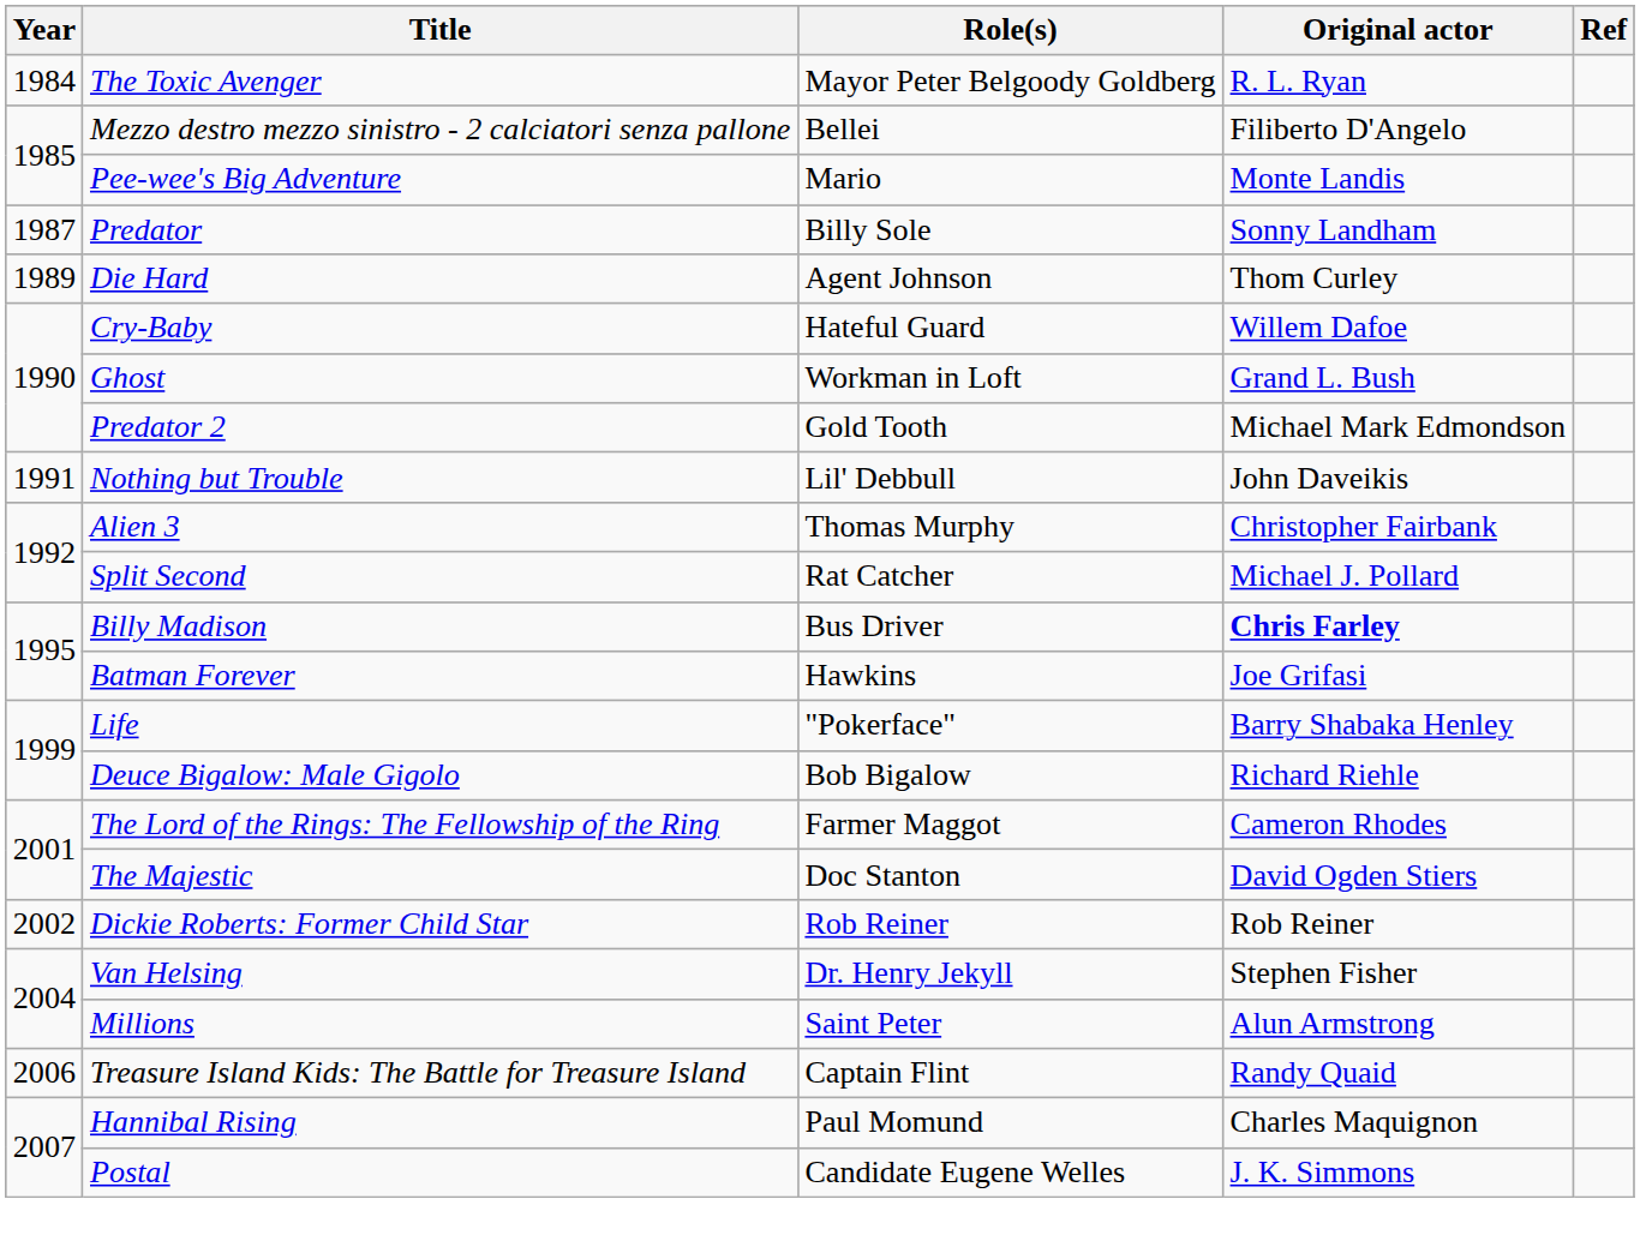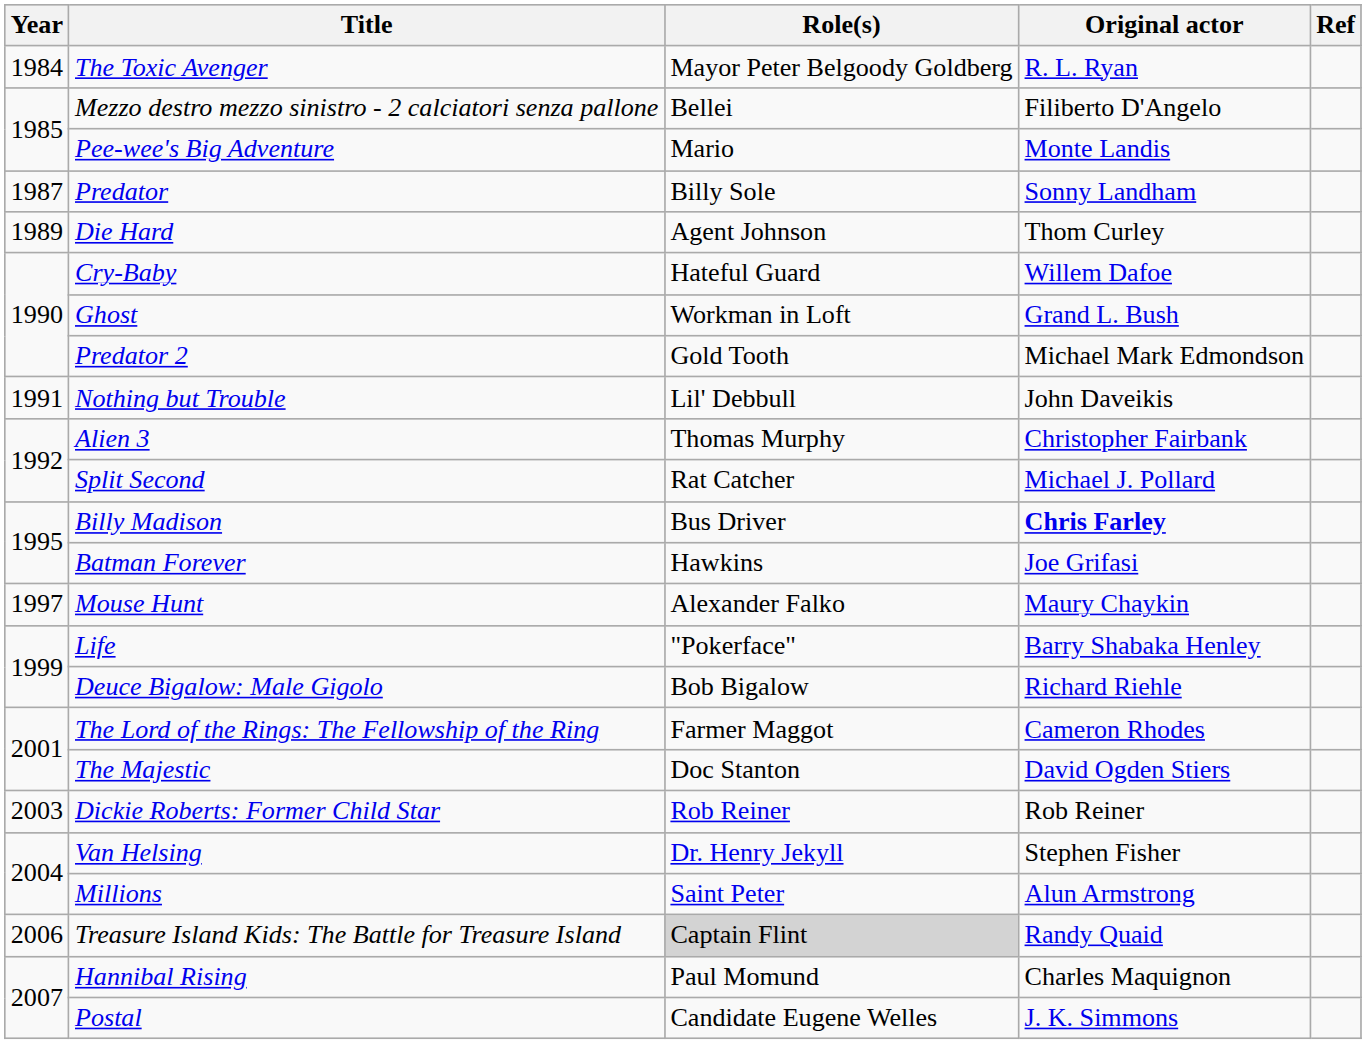 <table class="wikitable plainrowheaders sortable">
 <tr>
 <th scope="col">Year</th>
 <th scope="col">Title</th>
 <th scope="col">Role(s)</th>
 <th scope="col">Original actor</th>
 <th scope="col" class="unsortable">Ref</th>
 </tr>
 <tr>
 <td>1984</td>
 <td><em><a href='#'>The Toxic Avenger</a></em></td>
 <td>Mayor Peter Belgoody Goldberg</td>
 <td><a href='#'>R. L. Ryan</a></td>
 <td></td>
 </tr>
 <tr>
 <td rowspan=2>1985</td>
 <td><em>Mezzo destro mezzo sinistro - 2 calciatori senza pallone</em></td>
 <td>Bellei</td>
 <td>Filiberto D'Angelo</td>
 <td></td>
 </tr>
 <tr>
 <td><em><a href='#'>Pee-wee's Big Adventure</a></em></td>
 <td>Mario</td>
 <td><a href='#'>Monte Landis</a></td>
 <td></td>
 </tr>
 <tr>
 <td>1987</td>
 <td><em><a href='#'>Predator</a></em></td>
 <td>Billy Sole</td>
 <td><a href='#'>Sonny Landham</a></td>
 <td></td>
 </tr>
 <tr>
 <td>1989</td>
 <td><em><a href='#'>Die Hard</a></em></td>
 <td>Agent Johnson</td>
 <td>Thom Curley</td>
 <td></td>
 </tr>
 <tr>
 <td rowspan=3>1990</td>
 <td><em><a href='#'>Cry-Baby</a></em></td>
 <td>Hateful Guard</td>
 <td><a href='#'>Willem Dafoe</a></td>
 <td></td>
 </tr>
 <tr>
 <td><em><a href='#'>Ghost</a></em></td>
 <td>Workman in Loft</td>
 <td><a href='#'>Grand L. Bush</a></td>
 <td></td>
 </tr>
 <tr>
 <td><em><a href='#'>Predator 2</a></em></td>
 <td>Gold Tooth</td>
 <td>Michael Mark Edmondson</td>
 <td></td>
 </tr>
 <tr>
 <td>1991</td>
 <td><em><a href='#'>Nothing but Trouble</a></em></td>
 <td>Lil' Debbull</td>
 <td>John Daveikis</td>
 <td></td>
 </tr>
 <tr>
 <td rowspan=2>1992</td>
 <td><em><a href='#'>Alien 3</a></em></td>
 <td>Thomas Murphy</td>
 <td><a href='#'>Christopher Fairbank</a></td>
 <td></td>
 </tr>
 <tr>
 <td><em><a href='#'>Split Second</a></em></td>
 <td>Rat Catcher</td>
 <td><a href='#'>Michael J. Pollard</a></td>
 <td></td>
 </tr>
 <tr>
 <td rowspan=2>1995</td>
 <td><em><a href='#'>Billy Madison</a></em></td>
 <td>Bus Driver</td>
 <td><strong><a href='#'>Chris Farley</a></strong></td>
 <td></td>
 </tr>
 <tr>
 <td><em><a href='#'>Batman Forever</a></em></td>
 <td>Hawkins</td>
 <td><a href='#'>Joe Grifasi</a></td>
 <td></td>
 </tr>
 <tr>
+<td>1997</td>
+<td><em><a href='#'>Mouse Hunt</a></em></td>
+<td>Alexander Falko</td>
+<td><a href='#'>Maury Chaykin</a></td>
+<td></td>
+</tr>
+<tr>
 <td rowspan=2>1999</td>
 <td><em><a href='#'>Life</a></em></td>
 <td>"Pokerface"</td>
 <td><a href='#'>Barry Shabaka Henley</a></td>
 <td></td>
 </tr>
 <tr>
 <td><em><a href='#'>Deuce Bigalow: Male Gigolo</a></em></td>
 <td>Bob Bigalow</td>
 <td><a href='#'>Richard Riehle</a></td>
 <td></td>
 </tr>
 <tr>
 <td rowspan=2>2001</td>
 <td><em><a href='#'>The Lord of the Rings: The Fellowship of the Ring</a></em></td>
 <td>Farmer Maggot</td>
 <td><a href='#'>Cameron Rhodes</a></td>
 <td></td>
 </tr>
 <tr>
 <td><em><a href='#'>The Majestic</a></em></td>
 <td>Doc Stanton</td>
 <td><a href='#'>David Ogden Stiers</a></td>
 <td></td>
 </tr>
 <tr>
-<td>2002</td>
+<td>2003</td>
 <td><em><a href='#'>Dickie Roberts: Former Child Star</a></em></td>
 <td><a href='#'>Rob Reiner</a></td>
 <td>Rob Reiner</td>
 <td></td>
 </tr>
 <tr>
 <td rowspan=2>2004</td>
 <td><em><a href='#'>Van Helsing</a></em></td>
 <td><a href='#'>Dr. Henry Jekyll</a></td>
 <td>Stephen Fisher</td>
 <td></td>
 </tr>
 <tr>
 <td><em><a href='#'>Millions</a></em></td>
 <td><a href='#'>Saint Peter</a></td>
 <td><a href='#'>Alun Armstrong</a></td>
 <td></td>
 </tr>
 <tr>
 <td>2006</td>
 <td><em>Treasure Island Kids: The Battle for Treasure Island</em></td>
-<td>Captain Flint</td>
+<td style="background: lightgrey;">Captain Flint</td>
 <td><a href='#'>Randy Quaid</a></td>
 <td></td>
 </tr>
 <tr>
 <td rowspan=2>2007</td>
 <td><em><a href='#'>Hannibal Rising</a></em></td>
 <td>Paul Momund</td>
 <td>Charles Maquignon</td>
 <td></td>
 </tr>
 <tr>
 <td><em><a href='#'>Postal</a></em></td>
 <td>Candidate Eugene Welles</td>
 <td><a href='#'>J. K. Simmons</a></td>
 <td></td>
 </tr>
 </table>
